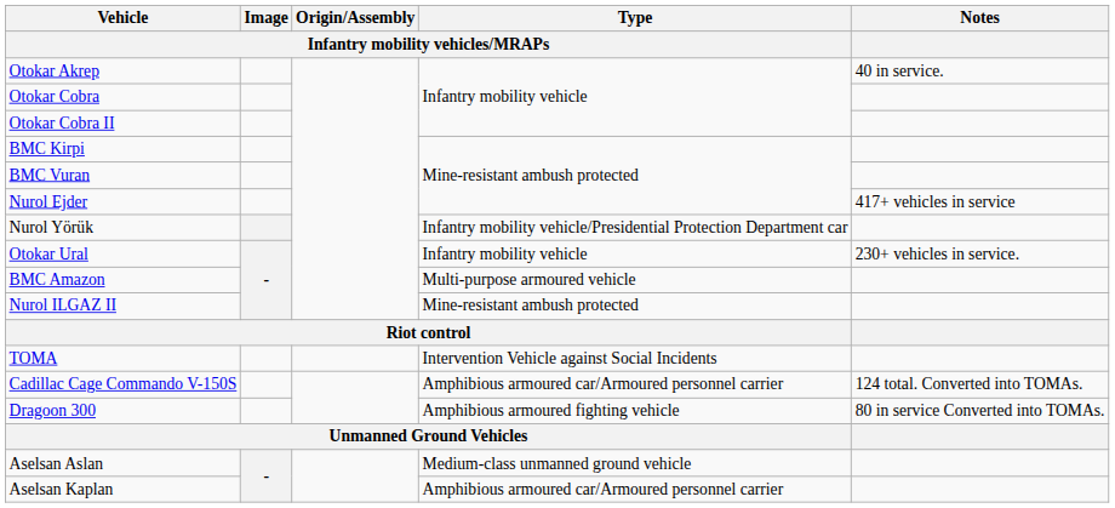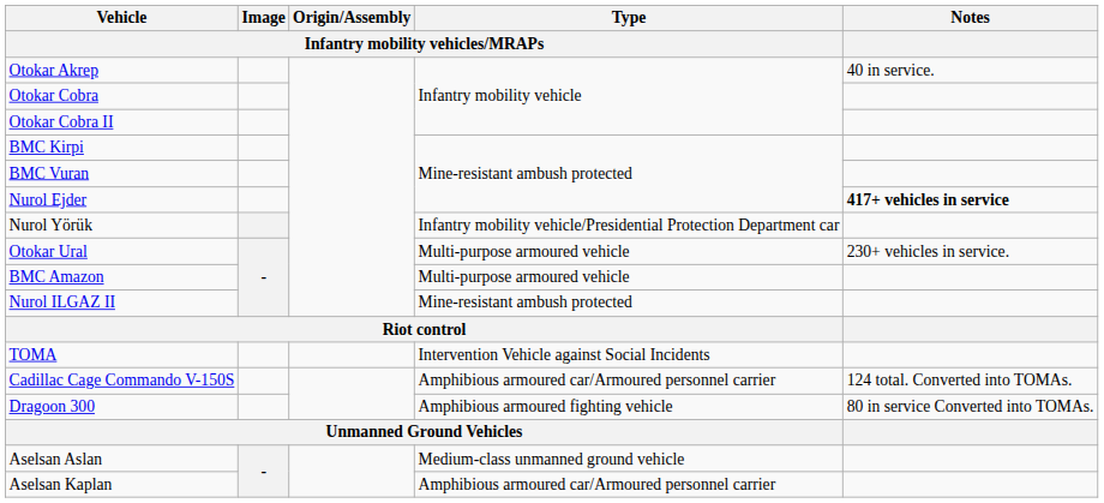 <table class="wikitable">
 <tr>
 <th>Vehicle</th>
 <th>Image</th>
 <th>Origin/Assembly</th>
 <th>Type</th>
 <th>Notes</th>
 </tr>
 <tr>
 <th colspan="4">Infantry mobility vehicles/MRAPs</th>
 <th></th>
 </tr>
 <tr>
 <td><a href='#'>Otokar Akrep</a></td>
 <td></td>
 <td rowspan="10"></td>
 <td rowspan="3">Infantry mobility vehicle</td>
 <td>40 in service.</td>
 </tr>
 <tr>
 <td><a href='#'>Otokar Cobra</a></td>
 <td></td>
 <td></td>
 </tr>
 <tr>
 <td><a href='#'>Otokar Cobra II</a></td>
 <td></td>
 <td></td>
 </tr>
 <tr>
 <td><a href='#'>BMC Kirpi</a></td>
 <td></td>
 <td rowspan="3">Mine-resistant ambush protected</td>
 <td></td>
 </tr>
 <tr>
 <td><a href='#'>BMC Vuran</a></td>
 <td></td>
 <td></td>
 </tr>
 <tr>
 <td><a href='#'>Nurol Ejder</a></td>
 <td></td>
-<td>417+ vehicles in service</td>
+<td><strong>417+ vehicles in service</strong></td>
 </tr>
 <tr>
 <td>Nurol Yörük</td>
 <th></th>
 <td>Infantry mobility vehicle/Presidential Protection Department car</td>
 <td></td>
 </tr>
 <tr>
 <td><a href='#'>Otokar Ural</a></td>
 <th rowspan="3">-</th>
-<td>Infantry mobility vehicle</td>
+<td>Multi-purpose armoured vehicle</td>
 <td>230+ vehicles in service.</td>
 </tr>
 <tr>
 <td><a href='#'>BMC Amazon</a></td>
 <td>Multi-purpose armoured vehicle</td>
 <td></td>
 </tr>
 <tr>
 <td><a href='#'>Nurol ILGAZ II</a></td>
 <td>Mine-resistant ambush protected</td>
 <td></td>
 </tr>
 <tr>
 <th colspan="4">Riot control</th>
 <th></th>
 </tr>
 <tr>
 <td><a href='#'>TOMA</a></td>
 <td></td>
 <td></td>
 <td>Intervention Vehicle against Social Incidents</td>
 <td></td>
 </tr>
 <tr>
 <td><a href='#'>Cadillac Cage Commando V-150S</a></td>
 <td></td>
 <td rowspan="2"></td>
 <td>Amphibious armoured car/Armoured personnel carrier</td>
 <td>124 total. Converted into TOMAs.</td>
 </tr>
 <tr>
 <td><a href='#'>Dragoon 300</a></td>
 <td></td>
 <td>Amphibious armoured fighting vehicle</td>
 <td>80 in service Converted into TOMAs.</td>
 </tr>
 <tr>
 <th colspan="4"><strong>Unmanned Ground Vehicles</strong></th>
 <th></th>
 </tr>
 <tr>
 <td>Aselsan Aslan</td>
 <th rowspan="2">-</th>
 <td rowspan="2"></td>
 <td>Medium-class unmanned ground vehicle</td>
 <td></td>
 </tr>
 <tr>
 <td>Aselsan Kaplan</td>
 <td>Amphibious armoured car/Armoured personnel carrier</td>
 <td></td>
 </tr>
 </table>
